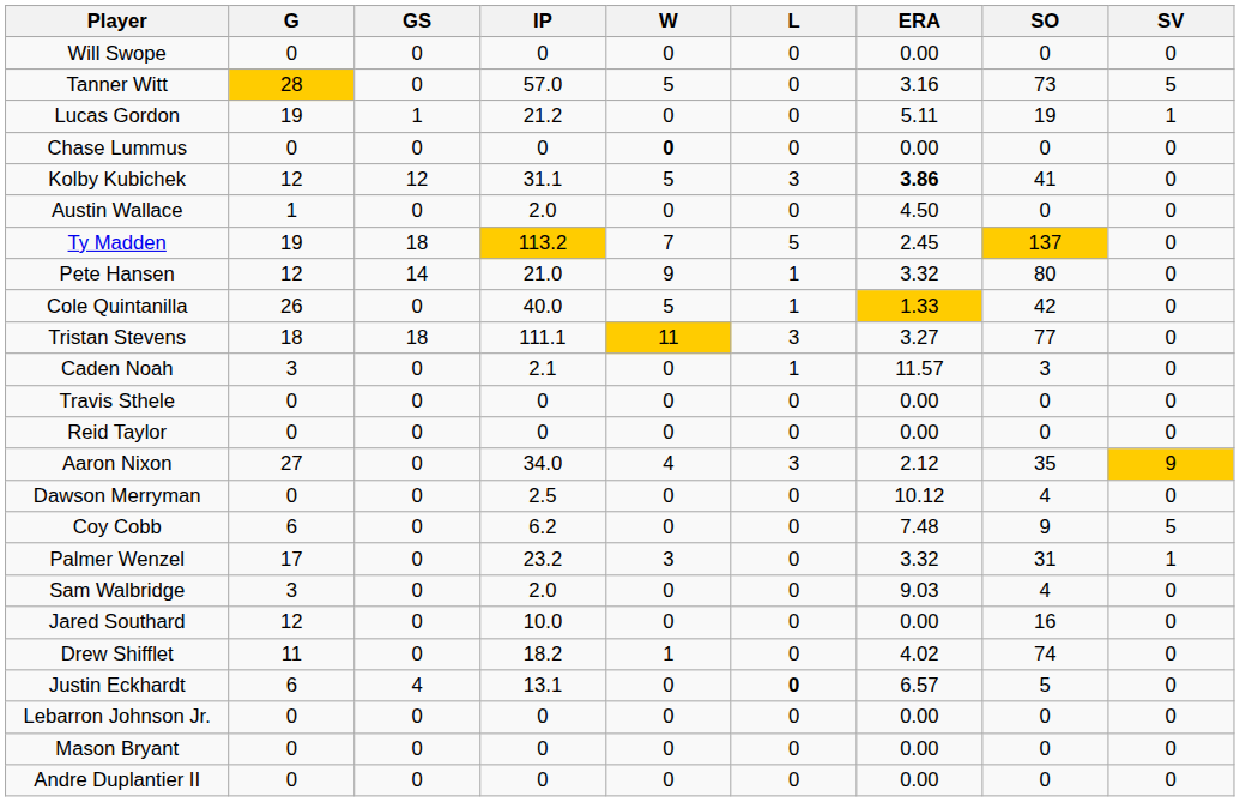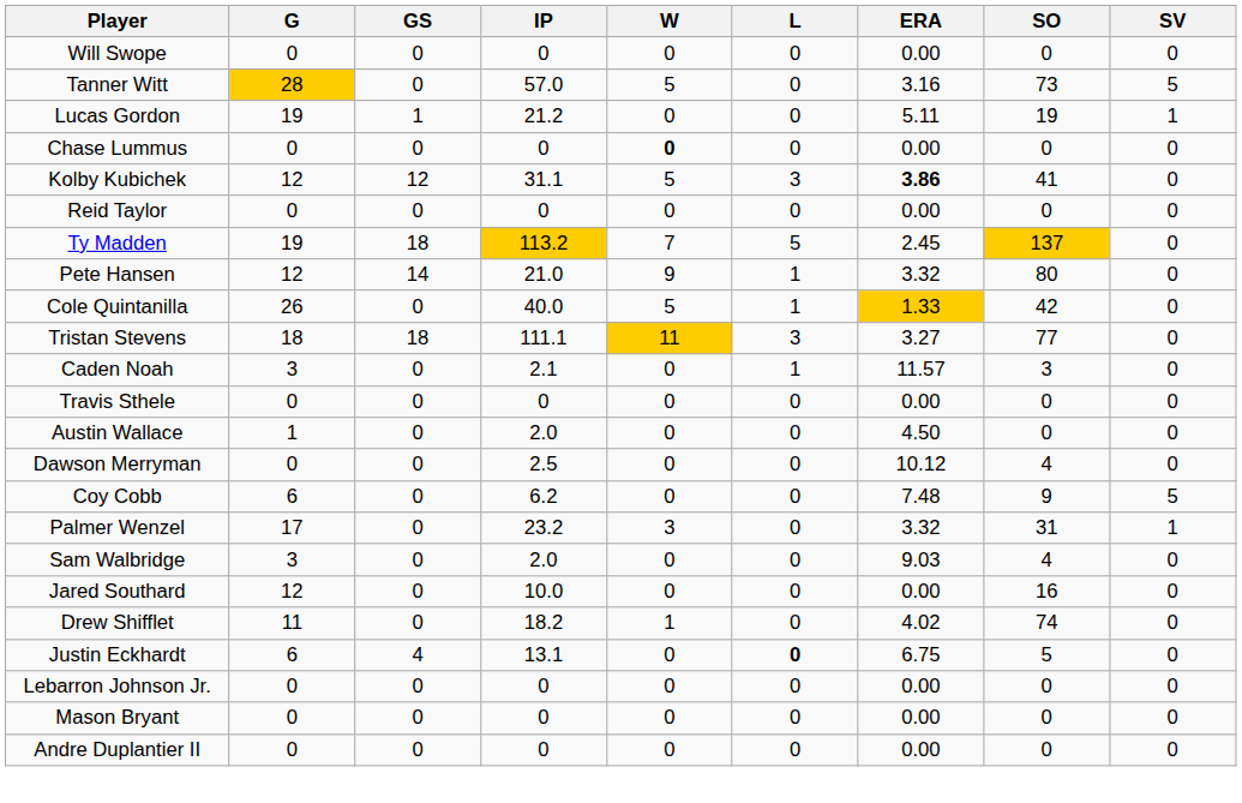 <table class="wikitable sortable">
 <tr>
 <th bgcolor="#DDDDFF" width="16%">Player</th>
 <th bgcolor="#DDDDFF" width="9%">G</th>
 <th bgcolor="#DDDDFF" width="9%">GS</th>
 <th bgcolor="#DDDDFF" width="9%">IP</th>
 <th bgcolor="#DDDDFF" width="9%">W</th>
 <th bgcolor="#DDDDFF" width="9%">L</th>
 <th bgcolor="#DDDDFF" width="9%">ERA</th>
 <th bgcolor="#DDDDFF" width="9%">SO</th>
 <th bgcolor="#DDDDFF" width="9%">SV</th>
 </tr>
 <tr style="text-align:center;">
 <td>Will Swope</td>
 <td>0</td>
 <td>0</td>
 <td>0</td>
 <td>0</td>
 <td>0</td>
 <td>0.00</td>
 <td>0</td>
 <td>0</td>
 </tr>
 <tr style="text-align:center;">
 <td>Tanner Witt</td>
 <td style="background:#fc0;">28</td>
 <td>0</td>
 <td>57.0</td>
 <td>5</td>
 <td>0</td>
 <td>3.16</td>
 <td>73</td>
 <td>5</td>
 </tr>
 <tr style="text-align:center;">
 <td>Lucas Gordon</td>
 <td>19</td>
 <td>1</td>
 <td>21.2</td>
 <td>0</td>
 <td>0</td>
 <td>5.11</td>
 <td>19</td>
 <td>1</td>
 </tr>
 <tr style="text-align:center;">
 <td>Chase Lummus</td>
 <td>0</td>
 <td>0</td>
 <td>0</td>
 <td><strong>0</strong></td>
 <td>0</td>
 <td>0.00</td>
 <td>0</td>
 <td>0</td>
 </tr>
 <tr style="text-align:center;">
 <td>Kolby Kubichek</td>
 <td>12</td>
 <td>12</td>
 <td>31.1</td>
 <td>5</td>
 <td>3</td>
 <td><strong>3.86</strong></td>
 <td>41</td>
 <td>0</td>
 </tr>
 <tr style="text-align:center;">
-<td>Austin Wallace</td>
-<td>1</td>
-<td>0</td>
-<td>2.0</td>
+<td>Reid Taylor</td>
 <td>0</td>
 <td>0</td>
-<td>4.50</td>
+<td>0</td>
+<td>0</td>
+<td>0</td>
+<td>0.00</td>
 <td>0</td>
 <td>0</td>
 </tr>
 <tr style="text-align:center;">
 <td><a href='#'>Ty Madden</a></td>
 <td>19</td>
 <td>18</td>
 <td style="background:#fc0;">113.2</td>
 <td>7</td>
 <td>5</td>
 <td>2.45</td>
 <td style="background:#fc0;">137</td>
 <td>0</td>
 </tr>
 <tr style="text-align:center;">
 <td>Pete Hansen</td>
 <td>12</td>
 <td>14</td>
 <td>21.0</td>
 <td>9</td>
 <td>1</td>
 <td>3.32</td>
 <td>80</td>
 <td>0</td>
 </tr>
 <tr style="text-align:center;">
 <td>Cole Quintanilla</td>
 <td>26</td>
 <td>0</td>
 <td>40.0</td>
 <td>5</td>
 <td>1</td>
 <td style="background:#fc0;">1.33</td>
 <td>42</td>
 <td>0</td>
 </tr>
 <tr style="text-align:center;">
 <td>Tristan Stevens</td>
 <td>18</td>
 <td>18</td>
 <td>111.1</td>
 <td style="background:#fc0;">11</td>
 <td>3</td>
 <td>3.27</td>
 <td>77</td>
 <td>0</td>
 </tr>
 <tr style="text-align:center;">
 <td>Caden Noah</td>
 <td>3</td>
 <td>0</td>
 <td>2.1</td>
 <td>0</td>
 <td>1</td>
 <td>11.57</td>
 <td>3</td>
 <td>0</td>
 </tr>
 <tr style="text-align:center;">
 <td>Travis Sthele</td>
 <td>0</td>
 <td>0</td>
 <td>0</td>
 <td>0</td>
 <td>0</td>
 <td>0.00</td>
 <td>0</td>
 <td>0</td>
 </tr>
 <tr style="text-align:center;">
-<td>Reid Taylor</td>
+<td>Austin Wallace</td>
+<td>1</td>
+<td>0</td>
+<td>2.0</td>
 <td>0</td>
 <td>0</td>
+<td>4.50</td>
 <td>0</td>
 <td>0</td>
-<td>0</td>
-<td>0.00</td>
-<td>0</td>
-<td>0</td>
-</tr>
-<tr style="text-align:center;">
-<td>Aaron Nixon</td>
-<td>27</td>
-<td>0</td>
-<td>34.0</td>
-<td>4</td>
-<td>3</td>
-<td>2.12</td>
-<td>35</td>
-<td style="background:#fc0;">9</td>
 </tr>
 <tr style="text-align:center;">
 <td>Dawson Merryman</td>
 <td>0</td>
 <td>0</td>
 <td>2.5</td>
 <td>0</td>
 <td>0</td>
 <td>10.12</td>
 <td>4</td>
 <td>0</td>
 </tr>
 <tr style="text-align:center;">
 <td>Coy Cobb</td>
 <td>6</td>
 <td>0</td>
 <td>6.2</td>
 <td>0</td>
 <td>0</td>
 <td>7.48</td>
 <td>9</td>
 <td>5</td>
 </tr>
 <tr style="text-align:center;">
 <td>Palmer Wenzel</td>
 <td>17</td>
 <td>0</td>
 <td>23.2</td>
 <td>3</td>
 <td>0</td>
 <td>3.32</td>
 <td>31</td>
 <td>1</td>
 </tr>
 <tr style="text-align:center;">
 <td>Sam Walbridge</td>
 <td>3</td>
 <td>0</td>
 <td>2.0</td>
 <td>0</td>
 <td>0</td>
 <td>9.03</td>
 <td>4</td>
 <td>0</td>
 </tr>
 <tr style="text-align:center;">
 <td>Jared Southard</td>
 <td>12</td>
 <td>0</td>
 <td>10.0</td>
 <td>0</td>
 <td>0</td>
 <td>0.00</td>
 <td>16</td>
 <td>0</td>
 </tr>
 <tr style="text-align:center;">
 <td>Drew Shifflet</td>
 <td>11</td>
 <td>0</td>
 <td>18.2</td>
 <td>1</td>
 <td>0</td>
 <td>4.02</td>
 <td>74</td>
 <td>0</td>
 </tr>
 <tr style="text-align:center;">
 <td>Justin Eckhardt</td>
 <td>6</td>
 <td>4</td>
 <td>13.1</td>
 <td>0</td>
 <td><strong>0</strong></td>
-<td>6.57</td>
+<td>6.75</td>
 <td>5</td>
 <td>0</td>
 </tr>
 <tr style="text-align:center;">
 <td>Lebarron Johnson Jr.</td>
 <td>0</td>
 <td>0</td>
 <td>0</td>
 <td>0</td>
 <td>0</td>
 <td>0.00</td>
 <td>0</td>
 <td>0</td>
 </tr>
 <tr style="text-align:center;">
 <td>Mason Bryant</td>
 <td>0</td>
 <td>0</td>
 <td>0</td>
 <td>0</td>
 <td>0</td>
 <td>0.00</td>
 <td>0</td>
 <td>0</td>
 </tr>
 <tr style="text-align:center;">
 <td>Andre Duplantier II</td>
 <td>0</td>
 <td>0</td>
 <td>0</td>
 <td>0</td>
 <td>0</td>
 <td>0.00</td>
 <td>0</td>
 <td>0</td>
 </tr>
 </table>
